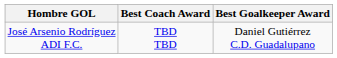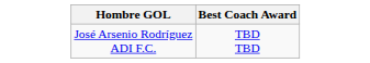 <table class="wikitable" style="margin: 0 auto;">
 <tr>
 <th>Hombre GOL</th>
 <th>Best Coach Award</th>
-<th>Best Goalkeeper Award</th>
 </tr>
 <tr>
 <td align=center> <a href='#'>José Arsenio Rodríguez</a><br><a href='#'>ADI F.C.</a></td>
 <td align=center> <a href='#'>TBD</a><br><a href='#'>TBD</a></td>
-<td align=center> Daniel Gutiérrez<br><a href='#'>C.D. Guadalupano</a></td>
 </tr>
 </table>
